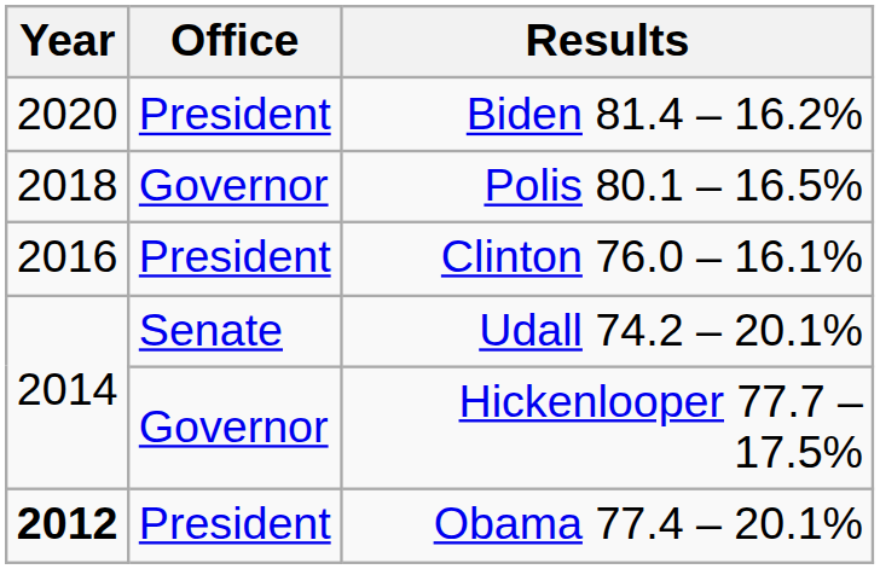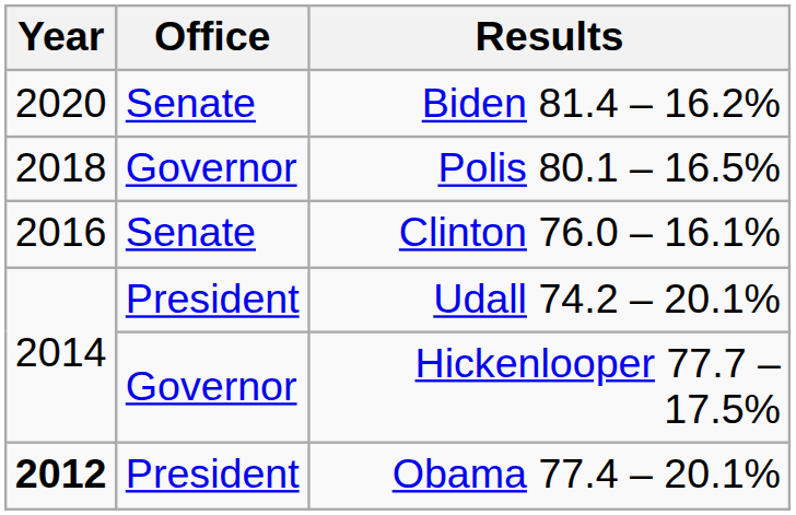 <table class=wikitable>
 <tr>
 <th width="30">Year</th>
 <th width="60">Office</th>
 <th width="180">Results</th>
 </tr>
 <tr>
 <td>2020</td>
-<td><a href='#'>President</a></td>
+<td><a href='#'>Senate</a></td>
 <td align="right" ><a href='#'>Biden</a> 81.4 – 16.2%</td>
 </tr>
 <tr>
 <td>2018</td>
 <td><a href='#'>Governor</a></td>
 <td align="right" ><a href='#'>Polis</a> 80.1 – 16.5%</td>
 </tr>
 <tr>
 <td>2016</td>
-<td><a href='#'>President</a></td>
+<td><a href='#'>Senate</a></td>
 <td align="right" ><a href='#'>Clinton</a> 76.0 – 16.1%</td>
 </tr>
 <tr>
 <td rowspan="2">2014</td>
-<td><a href='#'>Senate</a></td>
+<td><a href='#'>President</a></td>
 <td align="right" ><a href='#'>Udall</a> 74.2 – 20.1%</td>
 </tr>
 <tr>
 <td><a href='#'>Governor</a></td>
 <td align="right" ><a href='#'>Hickenlooper</a> 77.7 – 17.5%</td>
 </tr>
 <tr>
 <td><strong>2012</strong></td>
 <td><a href='#'>President</a></td>
 <td align="right" ><a href='#'>Obama</a> 77.4 – 20.1%</td>
 </tr>
 </table>
